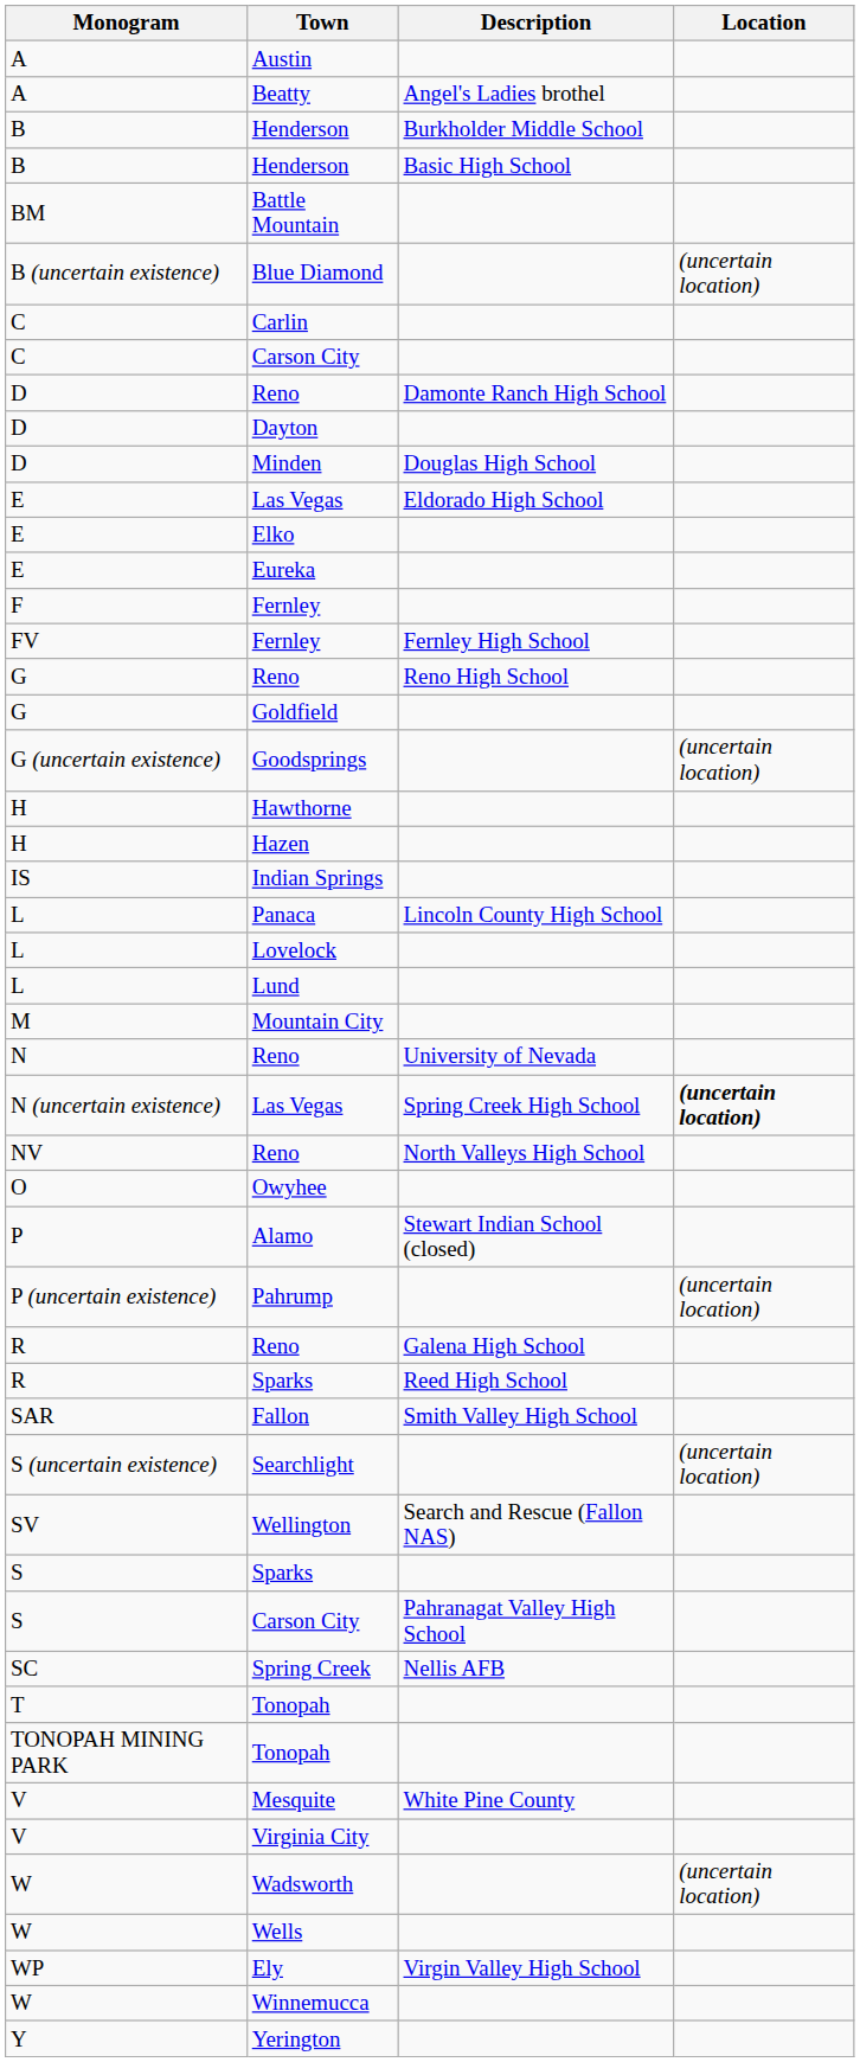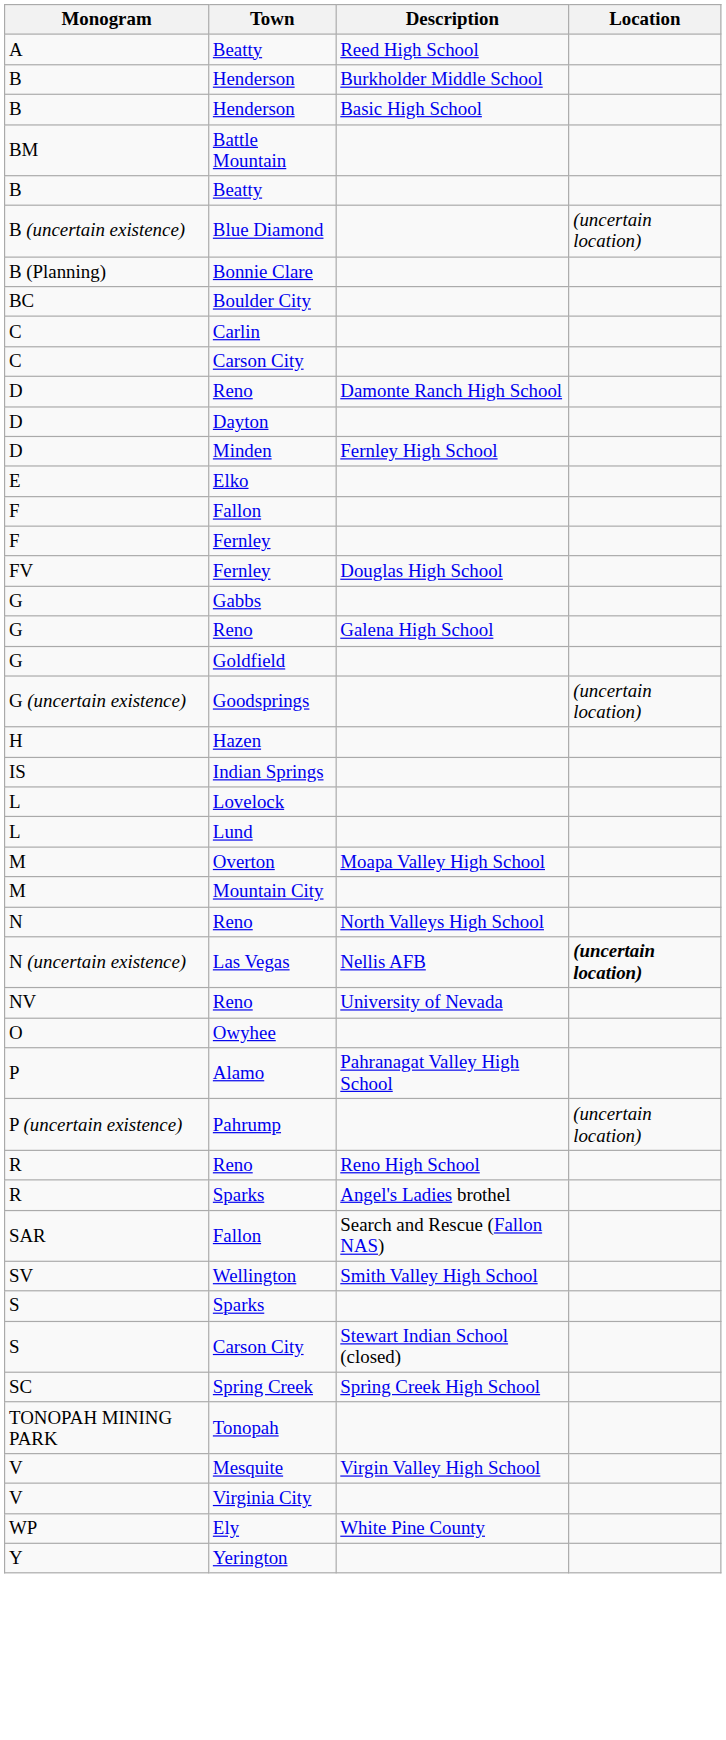 <table class="wikitable sortable" style="border:1px solid #aaa; border-collapse:collapse">
 <tr>
 <th>Monogram</th>
 <th>Town</th>
 <th>Description</th>
 <th>Location</th>
 </tr>
 <tr>
 <td>A</td>
-<td><a href='#'>Austin</a></td>
-<td></td>
-<td></td>
-</tr>
-<tr>
-<td>A</td>
 <td><a href='#'>Beatty</a></td>
-<td><a href='#'>Angel's Ladies</a> brothel</td>
+<td><a href='#'>Reed High School</a></td>
 <td></td>
 </tr>
 <tr>
 <td>B</td>
 <td><a href='#'>Henderson</a></td>
 <td><a href='#'>Burkholder Middle School</a></td>
 <td></td>
 </tr>
 <tr>
 <td>B</td>
 <td><a href='#'>Henderson</a></td>
 <td><a href='#'>Basic High School</a></td>
 <td></td>
 </tr>
 <tr>
 <td>BM</td>
 <td><a href='#'>Battle Mountain</a></td>
 <td></td>
 <td></td>
 </tr>
 <tr>
+<td>B</td>
+<td><a href='#'>Beatty</a></td>
+<td></td>
+<td></td>
+</tr>
+<tr>
 <td>B <em>(uncertain existence)</em></td>
 <td><a href='#'>Blue Diamond</a></td>
 <td></td>
 <td>  <em>(uncertain location)</em></td>
+</tr>
+<tr>
+<td>B (Planning)</td>
+<td><a href='#'>Bonnie Clare</a></td>
+<td></td>
+<td></td>
+</tr>
+<tr>
+<td>BC</td>
+<td><a href='#'>Boulder City</a></td>
+<td></td>
+<td></td>
 </tr>
 <tr>
 <td>C</td>
 <td><a href='#'>Carlin</a></td>
 <td></td>
 <td></td>
 </tr>
 <tr>
 <td>C</td>
 <td><a href='#'>Carson City</a></td>
 <td></td>
 <td></td>
 </tr>
 <tr>
 <td>D</td>
 <td><a href='#'>Reno</a></td>
 <td><a href='#'>Damonte Ranch High School</a></td>
 <td></td>
 </tr>
 <tr>
 <td>D</td>
 <td><a href='#'>Dayton</a></td>
 <td></td>
 <td></td>
 </tr>
 <tr>
 <td>D</td>
 <td><a href='#'>Minden</a></td>
-<td><a href='#'>Douglas High School</a></td>
-<td></td>
-</tr>
-<tr>
-<td>E</td>
-<td><a href='#'>Las Vegas</a></td>
-<td><a href='#'>Eldorado High School</a></td>
+<td><a href='#'>Fernley High School</a></td>
 <td></td>
 </tr>
 <tr>
 <td>E</td>
 <td><a href='#'>Elko</a></td>
 <td></td>
 <td></td>
 </tr>
 <tr>
-<td>E</td>
-<td><a href='#'>Eureka</a></td>
+<td>F</td>
+<td><a href='#'>Fallon</a></td>
 <td></td>
 <td></td>
 </tr>
 <tr>
 <td>F</td>
 <td><a href='#'>Fernley</a></td>
 <td></td>
 <td></td>
 </tr>
 <tr>
 <td>FV</td>
 <td><a href='#'>Fernley</a></td>
-<td><a href='#'>Fernley High School</a></td>
+<td><a href='#'>Douglas High School</a></td>
+<td></td>
+</tr>
+<tr>
+<td>G</td>
+<td><a href='#'>Gabbs</a></td>
+<td></td>
 <td></td>
 </tr>
 <tr>
 <td>G</td>
 <td><a href='#'>Reno</a></td>
-<td><a href='#'>Reno High School</a></td>
+<td><a href='#'>Galena High School</a></td>
 <td></td>
 </tr>
 <tr>
 <td>G</td>
 <td><a href='#'>Goldfield</a></td>
 <td></td>
 <td></td>
 </tr>
 <tr>
 <td>G <em>(uncertain existence)</em></td>
 <td><a href='#'>Goodsprings</a></td>
 <td></td>
 <td>  <em>(uncertain location)</em></td>
 </tr>
 <tr>
 <td>H</td>
-<td><a href='#'>Hawthorne</a></td>
-<td></td>
-<td></td>
-</tr>
-<tr>
-<td>H</td>
 <td><a href='#'>Hazen</a></td>
 <td></td>
 <td></td>
 </tr>
 <tr>
 <td>IS</td>
 <td><a href='#'>Indian Springs</a></td>
 <td></td>
-<td></td>
-</tr>
-<tr>
-<td>L</td>
-<td><a href='#'>Panaca</a></td>
-<td><a href='#'>Lincoln County High School</a></td>
 <td></td>
 </tr>
 <tr>
 <td>L</td>
 <td><a href='#'>Lovelock</a></td>
 <td></td>
 <td></td>
 </tr>
 <tr>
 <td>L</td>
 <td><a href='#'>Lund</a></td>
 <td></td>
 <td></td>
 </tr>
 <tr>
 <td>M</td>
+<td><a href='#'>Overton</a></td>
+<td><a href='#'>Moapa Valley High School</a></td>
+<td></td>
+</tr>
+<tr>
+<td>M</td>
 <td><a href='#'>Mountain City</a></td>
 <td></td>
 <td></td>
 </tr>
 <tr>
 <td>N</td>
 <td><a href='#'>Reno</a></td>
-<td><a href='#'>University of Nevada</a></td>
+<td><a href='#'>North Valleys High School</a></td>
 <td></td>
 </tr>
 <tr>
 <td>N <em>(uncertain existence)</em></td>
 <td><a href='#'>Las Vegas</a></td>
-<td><a href='#'>Spring Creek High School</a></td>
+<td><a href='#'>Nellis AFB</a></td>
 <td><strong>  <em>(uncertain location)</em></strong></td>
 </tr>
 <tr>
 <td>NV</td>
 <td><a href='#'>Reno</a></td>
-<td><a href='#'>North Valleys High School</a></td>
+<td><a href='#'>University of Nevada</a></td>
 <td></td>
 </tr>
 <tr>
 <td>O</td>
 <td><a href='#'>Owyhee</a></td>
 <td></td>
 <td></td>
 </tr>
 <tr>
 <td>P</td>
 <td><a href='#'>Alamo</a></td>
-<td><a href='#'>Stewart Indian School</a> (closed)</td>
+<td><a href='#'>Pahranagat Valley High School</a></td>
 <td></td>
 </tr>
 <tr>
 <td>P <em>(uncertain existence)</em></td>
 <td><a href='#'>Pahrump</a></td>
 <td></td>
 <td>  <em>(uncertain location)</em></td>
 </tr>
 <tr>
 <td>R</td>
 <td><a href='#'>Reno</a></td>
-<td><a href='#'>Galena High School</a></td>
+<td><a href='#'>Reno High School</a></td>
 <td></td>
 </tr>
 <tr>
 <td>R</td>
 <td><a href='#'>Sparks</a></td>
-<td><a href='#'>Reed High School</a></td>
+<td><a href='#'>Angel's Ladies</a> brothel</td>
 <td></td>
 </tr>
 <tr>
 <td>SAR</td>
 <td><a href='#'>Fallon</a></td>
-<td><a href='#'>Smith Valley High School</a></td>
+<td>Search and Rescue (<a href='#'>Fallon NAS</a>)</td>
 <td></td>
-</tr>
-<tr>
-<td>S <em>(uncertain existence)</em></td>
-<td><a href='#'>Searchlight</a></td>
-<td></td>
-<td>  <em>(uncertain location)</em></td>
 </tr>
 <tr>
 <td>SV</td>
 <td><a href='#'>Wellington</a></td>
-<td>Search and Rescue (<a href='#'>Fallon NAS</a>)</td>
+<td><a href='#'>Smith Valley High School</a></td>
 <td></td>
 </tr>
 <tr>
 <td>S</td>
 <td><a href='#'>Sparks</a></td>
 <td></td>
 <td></td>
 </tr>
 <tr>
 <td>S</td>
 <td><a href='#'>Carson City</a></td>
-<td><a href='#'>Pahranagat Valley High School</a></td>
+<td><a href='#'>Stewart Indian School</a> (closed)</td>
 <td></td>
 </tr>
 <tr>
 <td>SC</td>
 <td><a href='#'>Spring Creek</a></td>
-<td><a href='#'>Nellis AFB</a></td>
-<td></td>
-</tr>
-<tr>
-<td>T</td>
-<td><a href='#'>Tonopah</a></td>
-<td></td>
+<td><a href='#'>Spring Creek High School</a></td>
 <td></td>
 </tr>
 <tr>
 <td>TONOPAH MINING PARK</td>
 <td><a href='#'>Tonopah</a></td>
 <td></td>
 <td></td>
 </tr>
 <tr>
 <td>V</td>
 <td><a href='#'>Mesquite</a></td>
-<td><a href='#'>White Pine County</a></td>
+<td><a href='#'>Virgin Valley High School</a></td>
 <td></td>
 </tr>
 <tr>
 <td>V</td>
 <td><a href='#'>Virginia City</a></td>
 <td></td>
 <td></td>
 </tr>
 <tr>
-<td>W</td>
-<td><a href='#'>Wadsworth</a></td>
-<td></td>
-<td>  <em>(uncertain location)</em></td>
-</tr>
-<tr>
-<td>W</td>
-<td><a href='#'>Wells</a></td>
-<td></td>
-<td></td>
-</tr>
-<tr>
 <td>WP</td>
 <td><a href='#'>Ely</a></td>
-<td><a href='#'>Virgin Valley High School</a></td>
-<td></td>
-</tr>
-<tr>
-<td>W</td>
-<td><a href='#'>Winnemucca</a></td>
-<td></td>
+<td><a href='#'>White Pine County</a></td>
 <td></td>
 </tr>
 <tr>
 <td>Y</td>
 <td><a href='#'>Yerington</a></td>
 <td></td>
 <td></td>
 </tr>
 </table>
